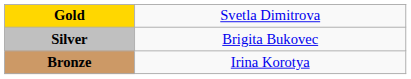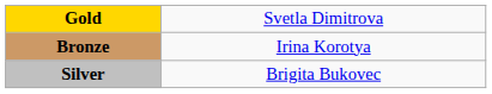 <table class="wikitable" style=" text-align:center; " width="35%">
 <tr>
 <td bgcolor="gold"><strong>Gold</strong></td>
 <td><a href='#'>Svetla Dimitrova</a><br>  <small><em></em></small></td>
 </tr>
 <tr>
+<td bgcolor="CC9966"><strong>Bronze</strong></td>
+<td><a href='#'>Irina Korotya</a><br>  <small><em></em></small></td>
+</tr>
+<tr>
 <td bgcolor="silver"><strong>Silver</strong></td>
 <td><a href='#'>Brigita Bukovec</a><br> <small><em></em></small></td>
 </tr>
-<tr>
-<td bgcolor="CC9966"><strong>Bronze</strong></td>
-<td><a href='#'>Irina Korotya</a><br>  <small><em></em></small></td>
-</tr>
 </table>
